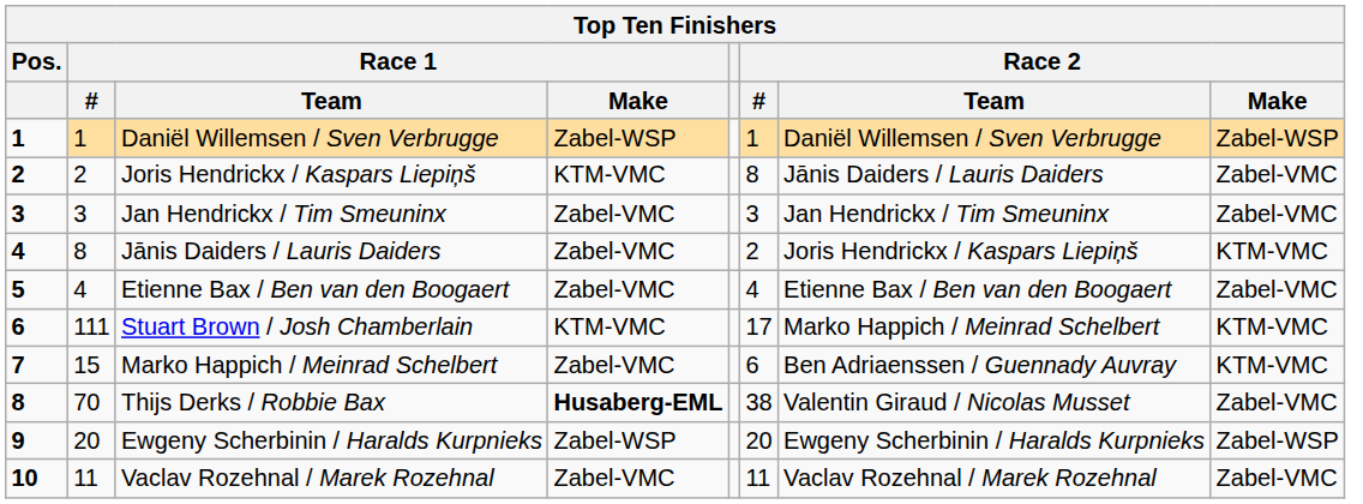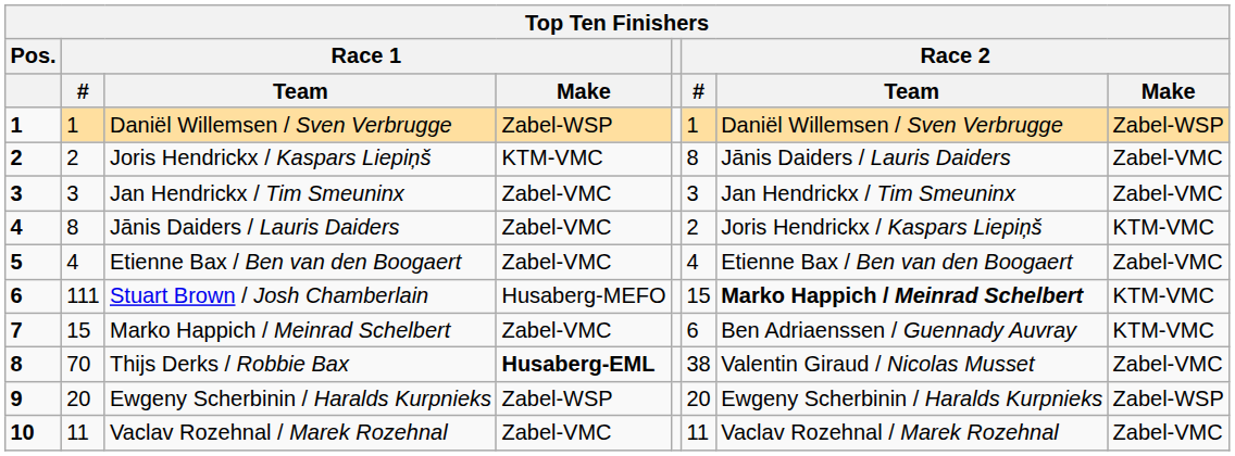 <table class="wikitable" style="font-size: 85%;">
 <tr>
 <th colspan=8>Top Ten Finishers</th>
 </tr>
 <tr>
 <th>Pos.</th>
 <th colspan=3>Race 1</th>
 <th></th>
 <th colspan=3>Race 2</th>
 </tr>
 <tr>
 <th></th>
 <th>#</th>
 <th>Team</th>
 <th>Make</th>
 <th></th>
 <th>#</th>
 <th>Team</th>
 <th>Make</th>
 </tr>
 <tr>
 <td><strong>1</strong></td>
 <td style="background:#ffdf9f;">1</td>
 <td style="background:#ffdf9f;"> Daniël Willemsen / <em>Sven Verbrugge</em></td>
 <td style="background:#ffdf9f;">Zabel-WSP</td>
 <td></td>
 <td style="background:#ffdf9f;">1</td>
 <td style="background:#ffdf9f;"> Daniël Willemsen / <em>Sven Verbrugge</em></td>
 <td style="background:#ffdf9f;">Zabel-WSP</td>
 </tr>
 <tr>
 <td><strong>2</strong></td>
 <td>2</td>
 <td> Joris Hendrickx /  <em>Kaspars Liepiņš</em></td>
 <td>KTM-VMC</td>
 <td></td>
 <td>8</td>
 <td> Jānis Daiders / <em>Lauris Daiders</em></td>
 <td>Zabel-VMC</td>
 </tr>
 <tr>
 <td><strong>3</strong></td>
 <td>3</td>
 <td> Jan Hendrickx / <em>Tim Smeuninx</em></td>
 <td>Zabel-VMC</td>
 <td></td>
 <td>3</td>
 <td> Jan Hendrickx / <em>Tim Smeuninx</em></td>
 <td>Zabel-VMC</td>
 </tr>
 <tr>
 <td><strong>4</strong></td>
 <td>8</td>
 <td> Jānis Daiders / <em>Lauris Daiders</em></td>
 <td>Zabel-VMC</td>
 <td></td>
 <td>2</td>
 <td> Joris Hendrickx /  <em>Kaspars Liepiņš</em></td>
 <td>KTM-VMC</td>
 </tr>
 <tr>
 <td><strong>5</strong></td>
 <td>4</td>
 <td> Etienne Bax / <em>Ben van den Boogaert</em></td>
 <td>Zabel-VMC</td>
 <td></td>
 <td>4</td>
 <td> Etienne Bax / <em>Ben van den Boogaert</em></td>
 <td>Zabel-VMC</td>
 </tr>
 <tr>
 <td><strong>6</strong></td>
 <td>111</td>
 <td> <a href='#'>Stuart Brown</a> / <em>Josh Chamberlain</em></td>
-<td>KTM-VMC</td>
+<td>Husaberg-MEFO</td>
 <td></td>
-<td>17</td>
-<td> Marko Happich / <em>Meinrad Schelbert</em></td>
+<td>15</td>
+<td><strong> Marko Happich / <em>Meinrad Schelbert</em></strong></td>
 <td>KTM-VMC</td>
 </tr>
 <tr>
 <td><strong>7</strong></td>
 <td>15</td>
 <td> Marko Happich / <em>Meinrad Schelbert</em></td>
 <td>Zabel-VMC</td>
 <td></td>
 <td>6</td>
 <td> Ben Adriaenssen / <em>Guennady Auvray</em></td>
 <td>KTM-VMC</td>
 </tr>
 <tr>
 <td><strong>8</strong></td>
 <td>70</td>
 <td> Thijs Derks / <em>Robbie Bax</em></td>
 <td><strong>Husaberg-EML</strong></td>
 <td></td>
 <td>38</td>
 <td> Valentin Giraud / <em>Nicolas Musset</em></td>
 <td>Zabel-VMC</td>
 </tr>
 <tr>
 <td><strong>9</strong></td>
 <td>20</td>
 <td> Ewgeny Scherbinin / <em>Haralds Kurpnieks</em></td>
 <td>Zabel-WSP</td>
 <td></td>
 <td>20</td>
 <td> Ewgeny Scherbinin / <em>Haralds Kurpnieks</em></td>
 <td>Zabel-WSP</td>
 </tr>
 <tr>
 <td><strong>10</strong></td>
 <td>11</td>
 <td> Vaclav Rozehnal / <em>Marek Rozehnal</em></td>
 <td>Zabel-VMC</td>
 <td></td>
 <td>11</td>
 <td> Vaclav Rozehnal / <em>Marek Rozehnal</em></td>
 <td>Zabel-VMC</td>
 </tr>
 </table>
